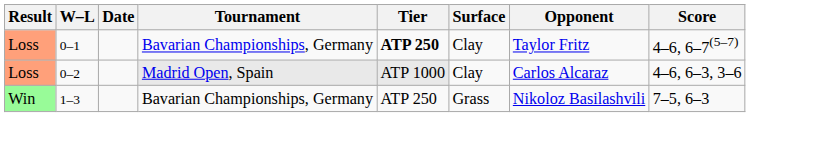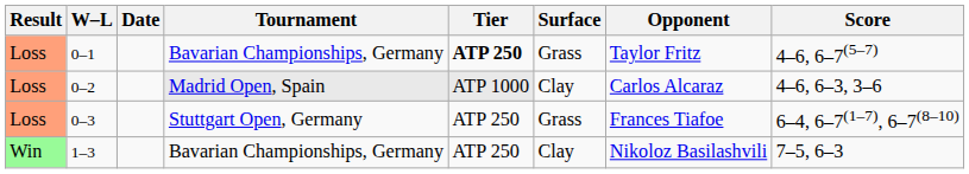 <table class="sortable wikitable nowrap">
 <tr>
 <th>Result</th>
 <th class="unsortable">W–L</th>
 <th>Date</th>
 <th>Tournament</th>
 <th>Tier</th>
 <th>Surface</th>
 <th>Opponent</th>
 <th class="unsortable">Score</th>
 </tr>
 <tr>
 <td bgcolor=ffa07a>Loss</td>
 <td><small>0–1</small></td>
 <td><a href='#'></a></td>
 <td><a href='#'>Bavarian Championships</a>, Germany</td>
 <td><strong>ATP 250</strong></td>
-<td>Clay</td>
+<td>Grass</td>
 <td> <a href='#'>Taylor Fritz</a></td>
 <td>4–6, 6–7<sup>(5–7)</sup></td>
 </tr>
 <tr>
 <td bgcolor=ffa07a>Loss</td>
 <td><small>0–2</small></td>
 <td><a href='#'></a></td>
 <td bgcolor=e9e9e9><a href='#'>Madrid Open</a>, Spain</td>
 <td bgcolor=e9e9e9>ATP 1000</td>
 <td>Clay</td>
 <td> <a href='#'>Carlos Alcaraz</a></td>
 <td>4–6, 6–3, 3–6</td>
 </tr>
 <tr>
+<td bgcolor=ffa07a>Loss</td>
+<td><small>0–3</small></td>
+<td><a href='#'></a></td>
+<td><a href='#'>Stuttgart Open</a>, Germany</td>
+<td>ATP 250</td>
+<td>Grass</td>
+<td> <a href='#'>Frances Tiafoe</a></td>
+<td>6–4, 6–7<sup>(1–7)</sup>, 6–7<sup>(8–10)</sup></td>
+</tr>
+<tr>
 <td bgcolor=98fb98>Win</td>
 <td><small>1–3</small></td>
 <td><a href='#'></a></td>
 <td>Bavarian Championships, Germany</td>
 <td>ATP 250</td>
-<td>Grass</td>
+<td>Clay</td>
 <td> <a href='#'>Nikoloz Basilashvili</a></td>
 <td>7–5, 6–3</td>
 </tr>
 </table>
